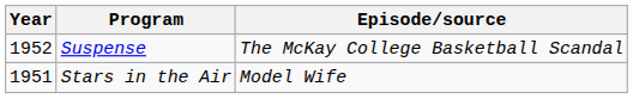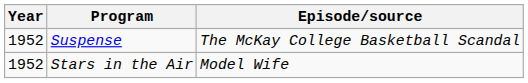 <table class="wikitable">
 <tr>
 <th>Year</th>
 <th>Program</th>
 <th>Episode/source</th>
 </tr>
 <tr>
 <td>1952</td>
 <td><em><a href='#'>Suspense</a></em></td>
 <td><em>The McKay College Basketball Scandal</em></td>
 </tr>
 <tr>
-<td>1951</td>
+<td>1952</td>
 <td><em>Stars in the Air</em></td>
 <td><em>Model Wife</em></td>
 </tr>
 </table>
